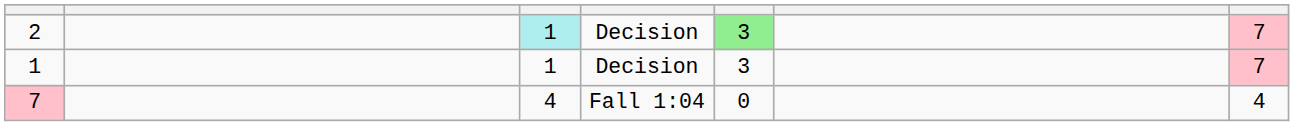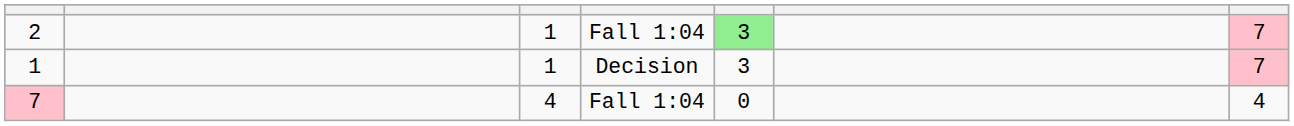 <table class="wikitable" style="text-align: center;">
 <tr>
 <th width=30></th>
 <th width=270></th>
 <th width=30></th>
 <th width=75></th>
 <th width=30></th>
 <th width=270></th>
 <th width=30></th>
 </tr>
 <tr>
 <td>2</td>
 <td align=left><strong></strong></td>
-<td style="background: paleturquoise;">1</td>
-<td>Decision</td>
+<td>1</td>
+<td>Fall 1:04</td>
 <td style="background: lightgreen;">3</td>
 <td align=left></td>
 <td bgcolor=pink>7</td>
 </tr>
 <tr>
 <td>1</td>
 <td align=left><strong></strong></td>
 <td>1</td>
 <td>Decision</td>
 <td>3</td>
 <td align=left></td>
 <td bgcolor=pink>7</td>
 </tr>
 <tr>
 <td bgcolor=pink>7</td>
 <td align=left></td>
 <td>4</td>
 <td>Fall 1:04</td>
 <td>0</td>
 <td align=left><strong></strong></td>
 <td>4</td>
 </tr>
 </table>
